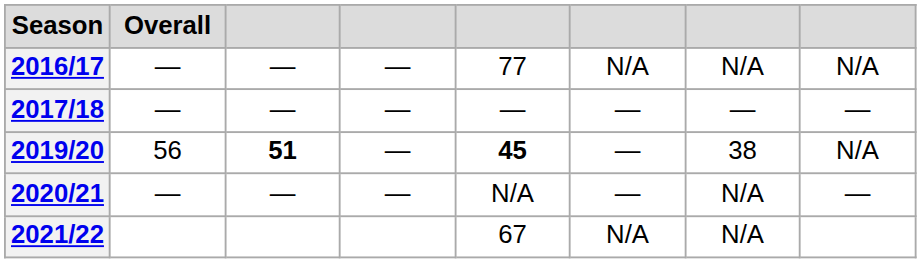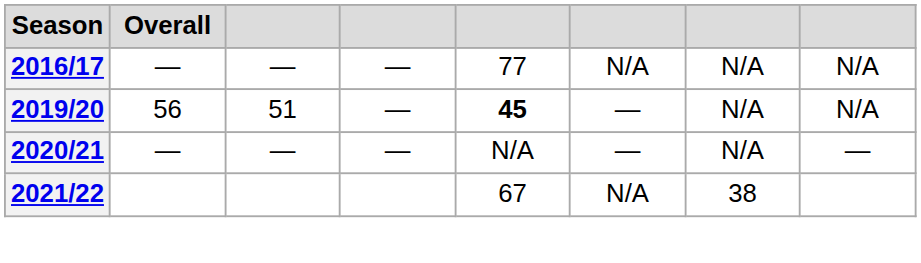 <table class="wikitable plainrowheaders" style="background:#fff; font-size:86%; line-height:16px; border:gray solid 1px; border-collapse:collapse;">
 <tr style="background:#ccc; text-align:center;">
 <th scope="col" style="background:#dcdcdc; width:45px;">Season</th>
 <th scope="col" style="background:#dcdcdc; width:55px;">Overall</th>
 <th scope="col" style="background:#dcdcdc; width:55px;"></th>
 <th scope="col" style="background:#dcdcdc; width:55px;"></th>
 <th scope="col" style="background:#dcdcdc; width:55px;"></th>
 <th scope="col" style="background:#dcdcdc; width:55px;"></th>
 <th scope="col" style="background:#dcdcdc; width:55px;"></th>
 <th scope="col" style="background:#dcdcdc; width:55px;"></th>
 </tr>
 <tr>
 <th scope=row align=center><a href='#'>2016/17</a></th>
 <td align=center>—</td>
 <td align=center>—</td>
 <td align=center>—</td>
 <td align=center>77</td>
 <td align=center>N/A</td>
 <td align=center>N/A</td>
 <td align=center>N/A</td>
 </tr>
 <tr>
-<th scope=row align=center><a href='#'>2017/18</a></th>
-<td align=center>—</td>
-<td align=center>—</td>
-<td align=center>—</td>
-<td align=center>—</td>
-<td align=center>—</td>
-<td align=center>—</td>
-<td align=center>—</td>
-</tr>
-<tr>
 <th scope="row" style="text-align:center;"><a href='#'>2019/20</a></th>
 <td align=center>56</td>
-<td align=center><strong>51</strong></td>
+<td align=center>51</td>
 <td align=center>—</td>
 <td align=center><strong>45</strong></td>
 <td align=center>—</td>
-<td align=center>38</td>
+<td align=center>N/A</td>
 <td align=center>N/A</td>
 </tr>
 <tr>
 <th scope="row" style="text-align:center;"><a href='#'>2020/21</a></th>
 <td align=center>—</td>
 <td align=center>—</td>
 <td align=center>—</td>
 <td align=center>N/A</td>
 <td align=center>—</td>
 <td align=center>N/A</td>
 <td align=center>—</td>
 </tr>
 <tr>
 <th scope="row" style="text-align:center;"><a href='#'>2021/22</a></th>
 <td align=center></td>
 <td align=center></td>
 <td align=center></td>
 <td align=center>67</td>
 <td align=center>N/A</td>
-<td align=center>N/A</td>
+<td align=center>38</td>
 <td align=center></td>
 </tr>
 </table>
